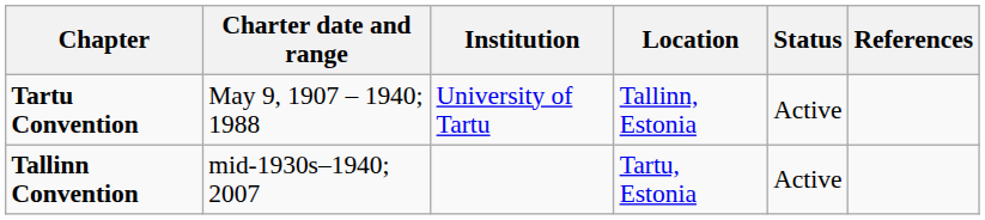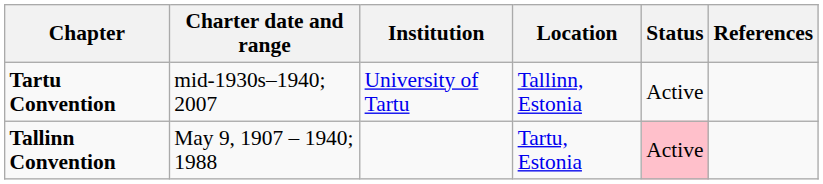 <table class="wikitable sortable">
 <tr>
 <th>Chapter</th>
 <th>Charter date and range</th>
 <th>Institution</th>
 <th>Location</th>
 <th>Status</th>
 <th>References</th>
 </tr>
 <tr>
 <td><strong>Tartu Convention</strong></td>
-<td>May 9, 1907 – 1940; 1988</td>
+<td>mid-1930s–1940; 2007</td>
 <td><a href='#'>University of Tartu</a></td>
 <td><a href='#'>Tallinn, Estonia</a></td>
 <td>Active</td>
 <td></td>
 </tr>
 <tr>
 <td><strong>Tallinn Convention</strong></td>
-<td>mid-1930s–1940; 2007</td>
+<td>May 9, 1907 – 1940; 1988</td>
 <td></td>
 <td><a href='#'>Tartu, Estonia</a></td>
-<td>Active</td>
+<td style="background: pink;">Active</td>
 <td></td>
 </tr>
 </table>
